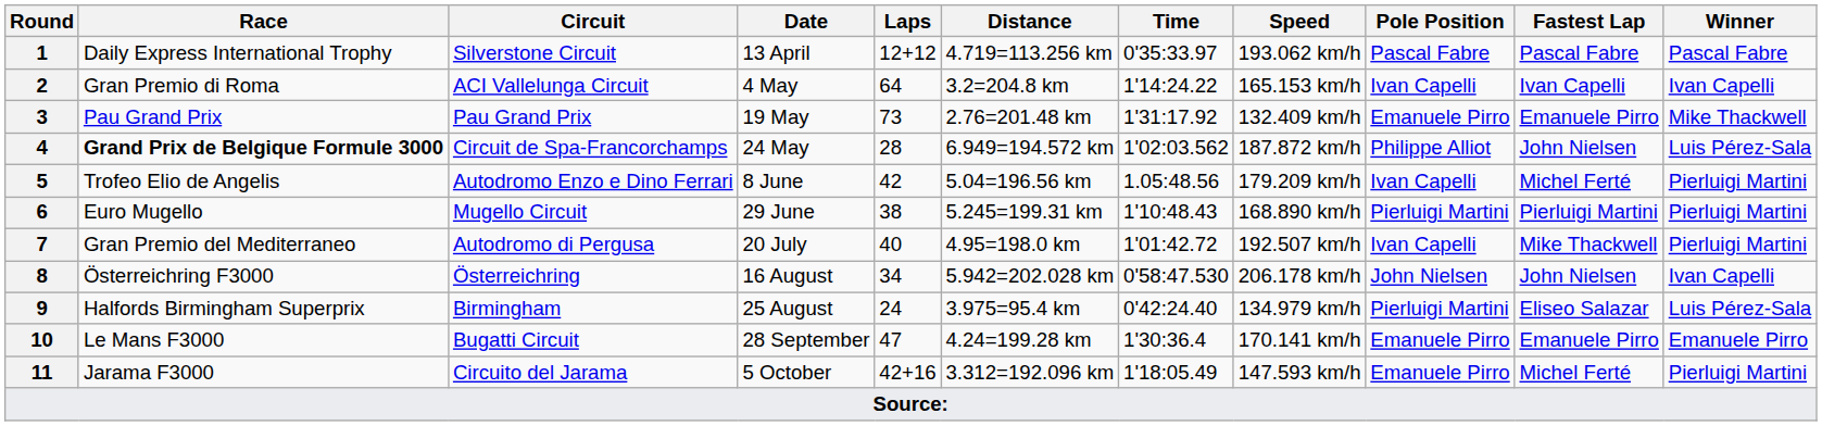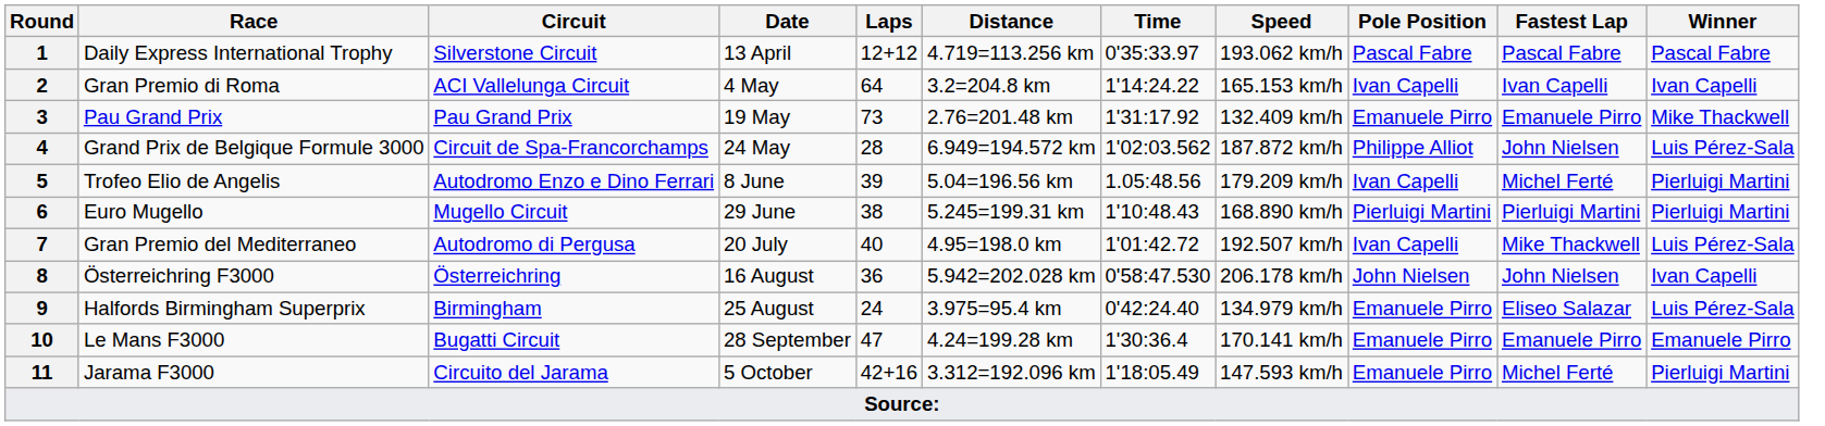 <table class="wikitable" style="font-size:85%">
 <tr>
 <th>Round</th>
 <th>Race</th>
 <th>Circuit</th>
 <th>Date</th>
 <th>Laps</th>
 <th>Distance</th>
 <th>Time</th>
 <th>Speed</th>
 <th>Pole Position</th>
 <th>Fastest Lap</th>
 <th>Winner</th>
 </tr>
 <tr>
 <th>1</th>
 <td nowrap>Daily Express International Trophy</td>
 <td nowrap> <a href='#'>Silverstone Circuit</a></td>
 <td nowrap>13 April</td>
 <td>12+12</td>
 <td>4.719=113.256 km</td>
 <td>0'35:33.97</td>
 <td>193.062 km/h</td>
 <td nowrap> <a href='#'>Pascal Fabre</a></td>
 <td nowrap> <a href='#'>Pascal Fabre</a></td>
 <td nowrap> <a href='#'>Pascal Fabre</a></td>
 </tr>
 <tr>
 <th>2</th>
 <td nowrap>Gran Premio di Roma</td>
 <td nowrap> <a href='#'>ACI Vallelunga Circuit</a></td>
 <td nowrap>4 May</td>
 <td>64</td>
 <td>3.2=204.8 km</td>
 <td>1'14:24.22</td>
 <td>165.153 km/h</td>
 <td nowrap> <a href='#'>Ivan Capelli</a></td>
 <td nowrap> <a href='#'>Ivan Capelli</a></td>
 <td nowrap> <a href='#'>Ivan Capelli</a></td>
 </tr>
 <tr>
 <th>3</th>
 <td nowrap><a href='#'>Pau Grand Prix</a></td>
 <td nowrap> <a href='#'>Pau Grand Prix</a></td>
 <td nowrap>19 May</td>
 <td>73</td>
 <td>2.76=201.48 km</td>
 <td>1'31:17.92</td>
 <td>132.409 km/h</td>
 <td nowrap> <a href='#'>Emanuele Pirro</a></td>
 <td nowrap> <a href='#'>Emanuele Pirro</a></td>
 <td nowrap> <a href='#'>Mike Thackwell</a></td>
 </tr>
 <tr>
 <th>4</th>
-<td nowrap><strong>Grand Prix de Belgique Formule 3000</strong></td>
+<td nowrap>Grand Prix de Belgique Formule 3000</td>
 <td nowrap> <a href='#'>Circuit de Spa-Francorchamps</a></td>
 <td nowrap>24 May</td>
 <td>28</td>
 <td>6.949=194.572 km</td>
 <td>1'02:03.562</td>
 <td>187.872 km/h</td>
 <td nowrap> <a href='#'>Philippe Alliot</a></td>
 <td nowrap> <a href='#'>John Nielsen</a></td>
 <td nowrap> <a href='#'>Luis Pérez-Sala</a></td>
 </tr>
 <tr>
 <th>5</th>
 <td nowrap>Trofeo Elio de Angelis</td>
 <td nowrap> <a href='#'>Autodromo Enzo e Dino Ferrari</a></td>
 <td nowrap>8 June</td>
-<td>42</td>
+<td>39</td>
 <td>5.04=196.56 km</td>
 <td>1.05:48.56</td>
 <td>179.209 km/h</td>
 <td nowrap> <a href='#'>Ivan Capelli</a></td>
 <td nowrap> <a href='#'>Michel Ferté</a></td>
 <td nowrap> <a href='#'>Pierluigi Martini</a></td>
 </tr>
 <tr>
 <th>6</th>
 <td nowrap>Euro Mugello</td>
 <td nowrap> <a href='#'>Mugello Circuit</a></td>
 <td nowrap>29 June</td>
 <td>38</td>
 <td>5.245=199.31 km</td>
 <td>1'10:48.43</td>
 <td>168.890 km/h</td>
 <td nowrap> <a href='#'>Pierluigi Martini</a></td>
 <td nowrap> <a href='#'>Pierluigi Martini</a></td>
 <td nowrap> <a href='#'>Pierluigi Martini</a></td>
 </tr>
 <tr>
 <th>7</th>
 <td nowrap>Gran Premio del Mediterraneo</td>
 <td nowrap> <a href='#'>Autodromo di Pergusa</a></td>
 <td nowrap>20 July</td>
 <td>40</td>
 <td>4.95=198.0 km</td>
 <td>1'01:42.72</td>
 <td>192.507 km/h</td>
 <td nowrap> <a href='#'>Ivan Capelli</a></td>
 <td nowrap> <a href='#'>Mike Thackwell</a></td>
-<td nowrap> <a href='#'>Pierluigi Martini</a></td>
+<td nowrap> <a href='#'>Luis Pérez-Sala</a></td>
 </tr>
 <tr>
 <th>8</th>
 <td nowrap>Österreichring F3000</td>
 <td nowrap> <a href='#'>Österreichring</a></td>
 <td nowrap>16 August</td>
-<td>34</td>
+<td>36</td>
 <td>5.942=202.028 km</td>
 <td>0'58:47.530</td>
 <td>206.178 km/h</td>
 <td nowrap> <a href='#'>John Nielsen</a></td>
 <td nowrap> <a href='#'>John Nielsen</a></td>
 <td nowrap> <a href='#'>Ivan Capelli</a></td>
 </tr>
 <tr>
 <th>9</th>
 <td nowrap>Halfords Birmingham Superprix</td>
 <td nowrap> <a href='#'>Birmingham</a></td>
 <td nowrap>25 August</td>
 <td>24</td>
 <td>3.975=95.4 km</td>
 <td>0'42:24.40</td>
 <td>134.979 km/h</td>
-<td nowrap> <a href='#'>Pierluigi Martini</a></td>
+<td nowrap> <a href='#'>Emanuele Pirro</a></td>
 <td nowrap> <a href='#'>Eliseo Salazar</a></td>
 <td nowrap> <a href='#'>Luis Pérez-Sala</a></td>
 </tr>
 <tr>
 <th>10</th>
 <td nowrap>Le Mans F3000</td>
 <td nowrap> <a href='#'>Bugatti Circuit</a></td>
 <td nowrap>28 September</td>
 <td>47</td>
 <td>4.24=199.28 km</td>
 <td>1'30:36.4</td>
 <td>170.141 km/h</td>
 <td nowrap> <a href='#'>Emanuele Pirro</a></td>
 <td nowrap> <a href='#'>Emanuele Pirro</a></td>
 <td nowrap> <a href='#'>Emanuele Pirro</a></td>
 </tr>
 <tr>
 <th>11</th>
 <td nowrap>Jarama F3000</td>
 <td nowrap> <a href='#'>Circuito del Jarama</a></td>
 <td nowrap>5 October</td>
 <td>42+16</td>
 <td>3.312=192.096 km</td>
 <td>1'18:05.49</td>
 <td>147.593 km/h</td>
 <td nowrap> <a href='#'>Emanuele Pirro</a></td>
 <td nowrap> <a href='#'>Michel Ferté</a></td>
 <td nowrap> <a href='#'>Pierluigi Martini</a></td>
 </tr>
 <tr class="sortbottom">
 <td colspan="11" style="background-color:#EAECF0;text-align:center"><strong>Source:</strong></td>
 </tr>
 </table>
